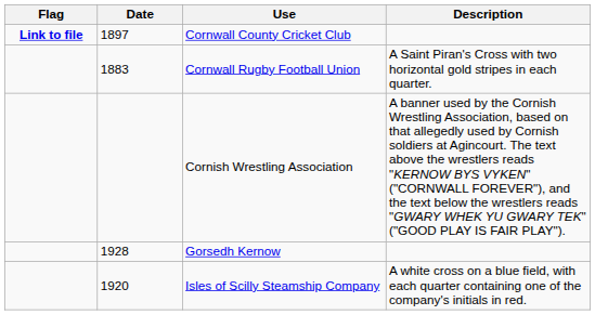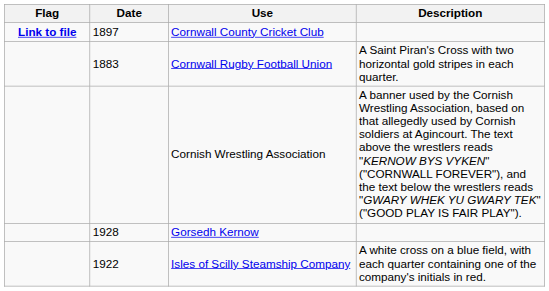 <table class="wikitable">
 <tr>
 <th width="110">Flag</th>
 <th width="100">Date</th>
 <th width="250">Use</th>
 <th width="250">Description</th>
 </tr>
 <tr>
 <td style="text-align:center;"><strong><a href='#'>Link to file</a></strong></td>
 <td>1897</td>
 <td><a href='#'>Cornwall County Cricket Club</a></td>
 <td></td>
 </tr>
 <tr>
 <td></td>
 <td>1883</td>
 <td><a href='#'>Cornwall Rugby Football Union</a></td>
 <td>A Saint Piran's Cross with two horizontal gold stripes in each quarter.</td>
 </tr>
 <tr>
 <td></td>
 <td></td>
 <td>Cornish Wrestling Association</td>
 <td>A banner used by the Cornish Wrestling Association, based on that allegedly used by Cornish soldiers at Agincourt. The text above the wrestlers reads "<em>KERNOW BYS VYKEN</em>" ("CORNWALL FOREVER"), and the text below the wrestlers reads "<em>GWARY WHEK YU GWARY TEK</em>" ("GOOD PLAY IS FAIR PLAY").</td>
 </tr>
 <tr>
 <td></td>
 <td>1928</td>
 <td><a href='#'>Gorsedh Kernow</a></td>
 <td></td>
 </tr>
 <tr>
 <td></td>
-<td>1920</td>
+<td>1922</td>
 <td><a href='#'>Isles of Scilly Steamship Company</a></td>
 <td>A white cross on a blue field, with each quarter containing one of the company's initials in red.</td>
 </tr>
 </table>
